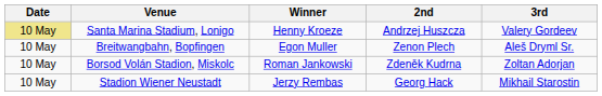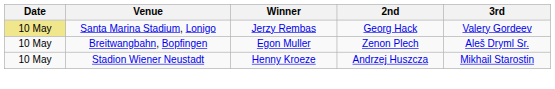 <table class="wikitable" style="text-align:center">
 <tr>
 <th width=100>Date</th>
 <th width=280>Venue</th>
 <th width=180>Winner</th>
 <th width=180>2nd</th>
 <th width=180>3rd</th>
 </tr>
 <tr>
 <td align=center style="background: khaki;">10 May</td>
 <td> <a href='#'>Santa Marina Stadium</a>, <a href='#'>Lonigo</a></td>
-<td> <a href='#'>Henny Kroeze</a></td>
-<td> <a href='#'>Andrzej Huszcza</a></td>
+<td> <a href='#'>Jerzy Rembas</a></td>
+<td> <a href='#'>Georg Hack</a></td>
 <td> <a href='#'>Valery Gordeev</a></td>
 </tr>
 <tr>
 <td align=center>10 May</td>
 <td> <a href='#'>Breitwangbahn</a>, <a href='#'>Bopfingen</a></td>
 <td> <a href='#'>Egon Muller</a></td>
 <td> <a href='#'>Zenon Plech</a></td>
 <td> <a href='#'>Aleš Dryml Sr.</a></td>
 </tr>
 <tr>
 <td align=center>10 May</td>
-<td> <a href='#'>Borsod Volán Stadion</a>, <a href='#'>Miskolc</a></td>
-<td> <a href='#'>Roman Jankowski</a></td>
-<td> <a href='#'>Zdeněk Kudrna</a></td>
-<td> <a href='#'>Zoltan Adorjan</a></td>
-</tr>
-<tr>
-<td align=center>10 May</td>
 <td> <a href='#'>Stadion Wiener Neustadt</a></td>
-<td> <a href='#'>Jerzy Rembas</a></td>
-<td> <a href='#'>Georg Hack</a></td>
+<td> <a href='#'>Henny Kroeze</a></td>
+<td> <a href='#'>Andrzej Huszcza</a></td>
 <td> <a href='#'>Mikhail Starostin</a></td>
 </tr>
 </table>
